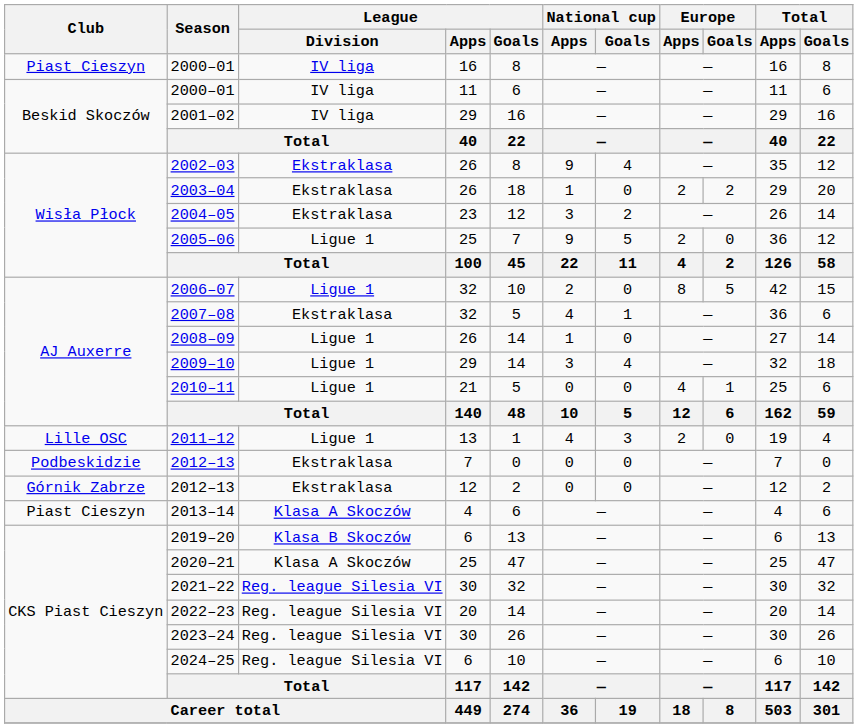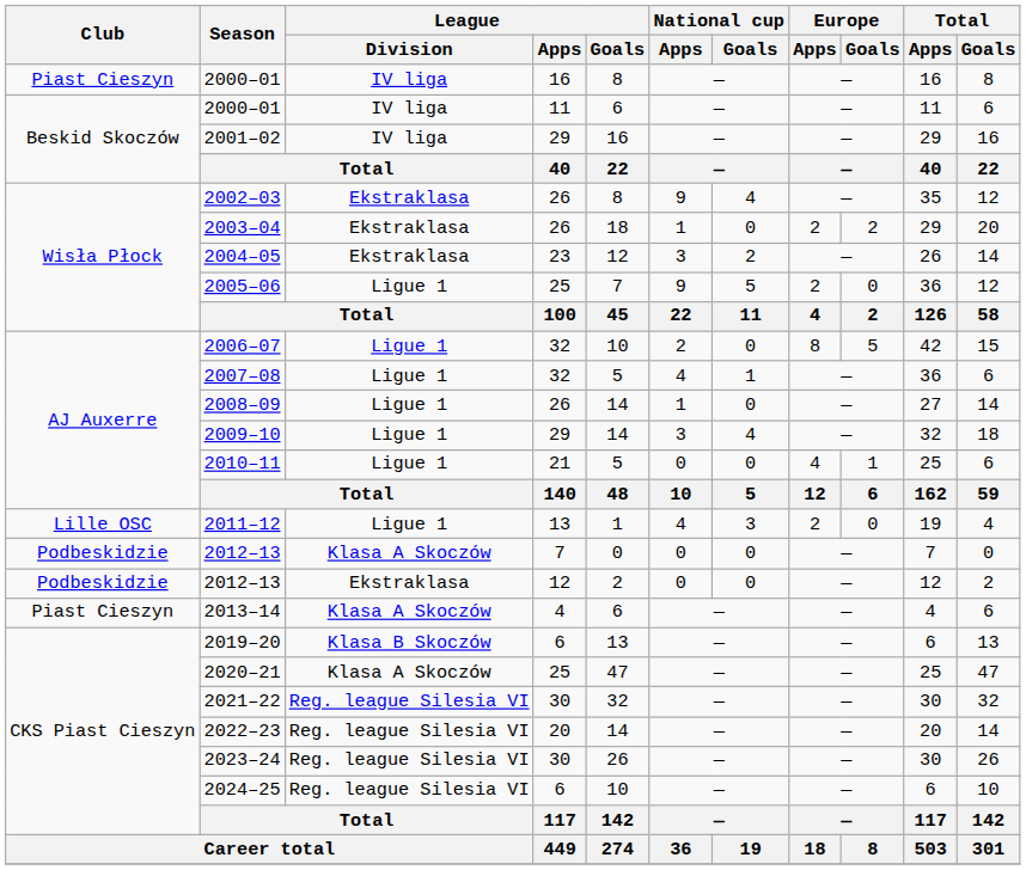 <table class="wikitable" style="text-align: center;">
 <tr>
 <th rowspan="2">Club</th>
 <th rowspan="2">Season</th>
 <th colspan="3">League</th>
 <th colspan="2">National cup</th>
 <th colspan="2">Europe</th>
 <th colspan="2">Total</th>
 </tr>
 <tr>
 <th>Division</th>
 <th>Apps</th>
 <th>Goals</th>
 <th>Apps</th>
 <th>Goals</th>
 <th>Apps</th>
 <th>Goals</th>
 <th>Apps</th>
 <th>Goals</th>
 </tr>
 <tr>
 <td rowspan="1"><a href='#'>Piast Cieszyn</a></td>
 <td>2000–01</td>
 <td><a href='#'>IV liga</a></td>
 <td>16</td>
 <td>8</td>
 <td colspan="2">—</td>
 <td colspan="2">—</td>
 <td>16</td>
 <td>8</td>
 </tr>
 <tr>
 <td rowspan="3">Beskid Skoczów</td>
 <td>2000–01</td>
 <td>IV liga</td>
 <td>11</td>
 <td>6</td>
 <td colspan="2">—</td>
 <td colspan="2">—</td>
 <td>11</td>
 <td>6</td>
 </tr>
 <tr>
 <td>2001–02</td>
 <td>IV liga</td>
 <td>29</td>
 <td>16</td>
 <td colspan="2">—</td>
 <td colspan="2">—</td>
 <td>29</td>
 <td>16</td>
 </tr>
 <tr>
 <th colspan="2">Total</th>
 <th>40</th>
 <th>22</th>
 <th colspan="2">—</th>
 <th colspan="2">—</th>
 <th>40</th>
 <th>22</th>
 </tr>
 <tr>
 <td rowspan="5"><a href='#'>Wisła Płock</a></td>
 <td><a href='#'>2002–03</a></td>
 <td><a href='#'>Ekstraklasa</a></td>
 <td>26</td>
 <td>8</td>
 <td>9</td>
 <td>4</td>
 <td colspan="2">—</td>
 <td>35</td>
 <td>12</td>
 </tr>
 <tr>
 <td><a href='#'>2003–04</a></td>
 <td>Ekstraklasa</td>
 <td>26</td>
 <td>18</td>
 <td>1</td>
 <td>0</td>
 <td>2</td>
 <td>2</td>
 <td>29</td>
 <td>20</td>
 </tr>
 <tr>
 <td><a href='#'>2004–05</a></td>
 <td>Ekstraklasa</td>
 <td>23</td>
 <td>12</td>
 <td>3</td>
 <td>2</td>
 <td colspan="2">—</td>
 <td>26</td>
 <td>14</td>
 </tr>
 <tr>
 <td><a href='#'>2005–06</a></td>
 <td>Ligue 1</td>
 <td>25</td>
 <td>7</td>
 <td>9</td>
 <td>5</td>
 <td>2</td>
 <td>0</td>
 <td>36</td>
 <td>12</td>
 </tr>
 <tr>
 <th colspan="2">Total</th>
 <th>100</th>
 <th>45</th>
 <th>22</th>
 <th>11</th>
 <th>4</th>
 <th>2</th>
 <th>126</th>
 <th>58</th>
 </tr>
 <tr>
 <td rowspan="6"><a href='#'>AJ Auxerre</a></td>
 <td><a href='#'>2006–07</a></td>
 <td><a href='#'>Ligue 1</a></td>
 <td>32</td>
 <td>10</td>
 <td>2</td>
 <td>0</td>
 <td>8</td>
 <td>5</td>
 <td>42</td>
 <td>15</td>
 </tr>
 <tr>
 <td><a href='#'>2007–08</a></td>
-<td>Ekstraklasa</td>
+<td>Ligue 1</td>
 <td>32</td>
 <td>5</td>
 <td>4</td>
 <td>1</td>
 <td colspan="2">—</td>
 <td>36</td>
 <td>6</td>
 </tr>
 <tr>
 <td><a href='#'>2008–09</a></td>
 <td>Ligue 1</td>
 <td>26</td>
 <td>14</td>
 <td>1</td>
 <td>0</td>
 <td colspan="2">—</td>
 <td>27</td>
 <td>14</td>
 </tr>
 <tr>
 <td><a href='#'>2009–10</a></td>
 <td>Ligue 1</td>
 <td>29</td>
 <td>14</td>
 <td>3</td>
 <td>4</td>
 <td colspan="2">—</td>
 <td>32</td>
 <td>18</td>
 </tr>
 <tr>
 <td><a href='#'>2010–11</a></td>
 <td>Ligue 1</td>
 <td>21</td>
 <td>5</td>
 <td>0</td>
 <td>0</td>
 <td>4</td>
 <td>1</td>
 <td>25</td>
 <td>6</td>
 </tr>
 <tr>
 <th colspan="2">Total</th>
 <th>140</th>
 <th>48</th>
 <th>10</th>
 <th>5</th>
 <th>12</th>
 <th>6</th>
 <th>162</th>
 <th>59</th>
 </tr>
 <tr>
 <td><a href='#'>Lille OSC</a></td>
 <td><a href='#'>2011–12</a></td>
 <td>Ligue 1</td>
 <td>13</td>
 <td>1</td>
 <td>4</td>
 <td>3</td>
 <td>2</td>
 <td>0</td>
 <td>19</td>
 <td>4</td>
 </tr>
 <tr>
 <td><a href='#'>Podbeskidzie</a></td>
 <td><a href='#'>2012–13</a></td>
-<td>Ekstraklasa</td>
+<td><a href='#'>Klasa A Skoczów</a></td>
 <td>7</td>
 <td>0</td>
 <td>0</td>
 <td>0</td>
 <td colspan="2">—</td>
 <td>7</td>
 <td>0</td>
 </tr>
 <tr>
-<td><a href='#'>Górnik Zabrze</a></td>
+<td><a href='#'>Podbeskidzie</a></td>
 <td>2012–13</td>
 <td>Ekstraklasa</td>
 <td>12</td>
 <td>2</td>
 <td>0</td>
 <td>0</td>
 <td colspan="2">—</td>
 <td>12</td>
 <td>2</td>
 </tr>
 <tr>
 <td>Piast Cieszyn</td>
 <td>2013–14</td>
 <td><a href='#'>Klasa A Skoczów</a></td>
 <td>4</td>
 <td>6</td>
 <td colspan="2">—</td>
 <td colspan="2">—</td>
 <td>4</td>
 <td>6</td>
 </tr>
 <tr>
 <td rowspan="7">CKS Piast Cieszyn</td>
 <td>2019–20</td>
 <td><a href='#'>Klasa B Skoczów</a></td>
 <td>6</td>
 <td>13</td>
 <td colspan="2">—</td>
 <td colspan="2">—</td>
 <td>6</td>
 <td>13</td>
 </tr>
 <tr>
 <td>2020–21</td>
 <td>Klasa A Skoczów</td>
 <td>25</td>
 <td>47</td>
 <td colspan="2">—</td>
 <td colspan="2">—</td>
 <td>25</td>
 <td>47</td>
 </tr>
 <tr>
 <td>2021–22</td>
 <td><a href='#'>Reg. league Silesia VI</a></td>
 <td>30</td>
 <td>32</td>
 <td colspan="2">—</td>
 <td colspan="2">—</td>
 <td>30</td>
 <td>32</td>
 </tr>
 <tr>
 <td>2022–23</td>
 <td>Reg. league Silesia VI</td>
 <td>20</td>
 <td>14</td>
 <td colspan="2">—</td>
 <td colspan="2">—</td>
 <td>20</td>
 <td>14</td>
 </tr>
 <tr>
 <td>2023–24</td>
 <td>Reg. league Silesia VI</td>
 <td>30</td>
 <td>26</td>
 <td colspan="2">—</td>
 <td colspan="2">—</td>
 <td>30</td>
 <td>26</td>
 </tr>
 <tr>
 <td>2024–25</td>
 <td>Reg. league Silesia VI</td>
 <td>6</td>
 <td>10</td>
 <td colspan="2">—</td>
 <td colspan="2">—</td>
 <td>6</td>
 <td>10</td>
 </tr>
 <tr>
 <th colspan="2">Total</th>
 <th>117</th>
 <th>142</th>
 <th colspan="2">—</th>
 <th colspan="2">—</th>
 <th>117</th>
 <th>142</th>
 </tr>
 <tr>
 <th colspan="3">Career total</th>
 <th>449</th>
 <th>274</th>
 <th>36</th>
 <th>19</th>
 <th>18</th>
 <th>8</th>
 <th>503</th>
 <th>301</th>
 </tr>
 <tr>
 </tr>
 </table>
